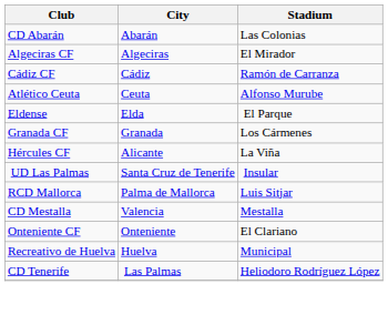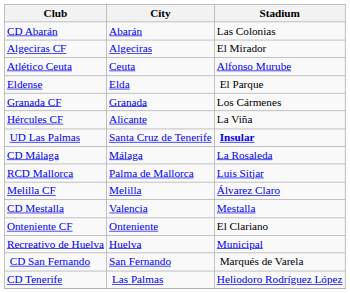 <table class="wikitable sortable" style="text-align: left;">
 <tr>
 <th>Club</th>
 <th>City</th>
 <th>Stadium</th>
 </tr>
 <tr>
 <td><a href='#'>CD Abarán</a></td>
 <td><a href='#'>Abarán</a></td>
 <td>Las Colonias</td>
 </tr>
 <tr>
 <td><a href='#'>Algeciras CF</a></td>
 <td><a href='#'>Algeciras</a></td>
 <td>El Mirador</td>
-</tr>
-<tr>
-<td><a href='#'>Cádiz CF</a></td>
-<td><a href='#'>Cádiz</a></td>
-<td><a href='#'>Ramón de Carranza</a></td>
 </tr>
 <tr>
 <td><a href='#'>Atlético Ceuta</a></td>
 <td><a href='#'>Ceuta</a></td>
 <td><a href='#'>Alfonso Murube</a></td>
 </tr>
 <tr>
 <td><a href='#'>Eldense</a></td>
 <td><a href='#'>Elda</a></td>
 <td> El Parque</td>
 </tr>
 <tr>
 <td><a href='#'>Granada CF</a></td>
 <td><a href='#'>Granada</a></td>
 <td>Los Cármenes</td>
 </tr>
 <tr>
 <td><a href='#'>Hércules CF</a></td>
 <td><a href='#'>Alicante</a></td>
 <td>La Viña</td>
 </tr>
 <tr>
 <td> <a href='#'>UD Las Palmas</a></td>
 <td><a href='#'>Santa Cruz de Tenerife</a></td>
-<td> <a href='#'>Insular</a></td>
+<td><strong> <a href='#'>Insular</a></strong></td>
+</tr>
+<tr>
+<td><a href='#'>CD Málaga</a></td>
+<td><a href='#'>Málaga</a></td>
+<td><a href='#'>La Rosaleda</a></td>
 </tr>
 <tr>
 <td><a href='#'>RCD Mallorca</a></td>
 <td><a href='#'>Palma de Mallorca</a></td>
 <td><a href='#'>Luis Sitjar</a></td>
+</tr>
+<tr>
+<td><a href='#'>Melilla CF</a></td>
+<td><a href='#'>Melilla</a></td>
+<td><a href='#'>Álvarez Claro</a></td>
 </tr>
 <tr>
 <td><a href='#'>CD Mestalla</a></td>
 <td><a href='#'>Valencia</a></td>
 <td><a href='#'>Mestalla</a></td>
 </tr>
 <tr>
 <td><a href='#'>Onteniente CF</a></td>
 <td><a href='#'>Onteniente</a></td>
 <td>El Clariano</td>
 </tr>
 <tr>
 <td><a href='#'>Recreativo de Huelva</a></td>
 <td><a href='#'>Huelva</a></td>
 <td><a href='#'>Municipal</a></td>
 </tr>
 <tr>
+<td> <a href='#'>CD San Fernando</a></td>
+<td><a href='#'>San Fernando</a></td>
+<td> Marqués de Varela</td>
+</tr>
+<tr>
 <td><a href='#'>CD Tenerife</a></td>
 <td> <a href='#'>Las Palmas</a></td>
 <td><a href='#'>Heliodoro Rodríguez López</a></td>
 </tr>
 <tr>
 </tr>
 </table>
